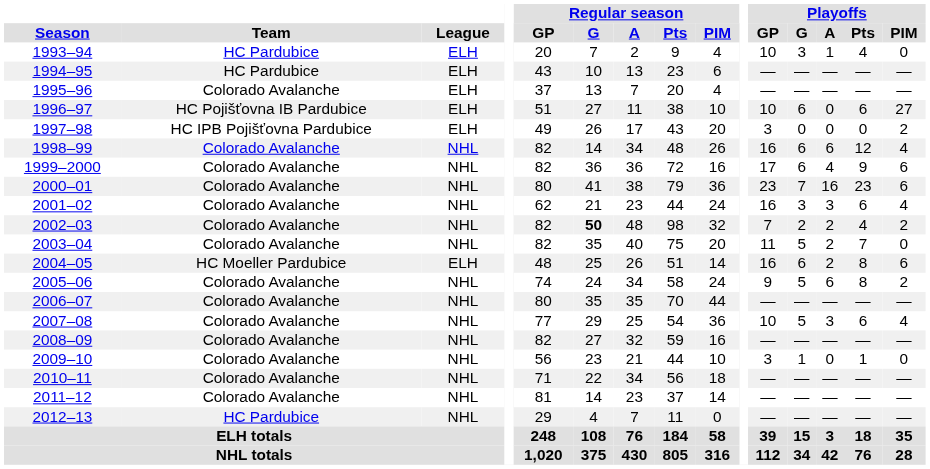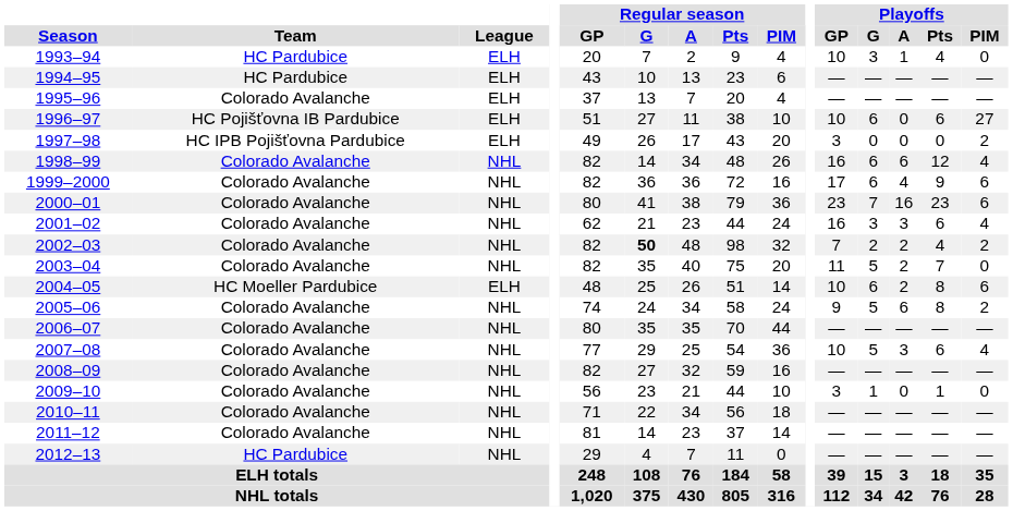 <table border="0" cellpadding="1" cellspacing="0" style="text-align:center; width:60em">
 <tr bgcolor="#e0e0e0">
 <th colspan="3" bgcolor="#ffffff"> </th>
 <th rowspan="99" bgcolor="#ffffff"> </th>
 <th colspan="5"><a href='#'>Regular season</a></th>
 <th rowspan="99" bgcolor="#ffffff"> </th>
 <th colspan="5"><a href='#'>Playoffs</a></th>
 </tr>
 <tr bgcolor="#e0e0e0">
 <th><a href='#'>Season</a></th>
 <th>Team</th>
 <th>League</th>
 <th>GP</th>
 <th><a href='#'>G</a></th>
 <th><a href='#'>A</a></th>
 <th><a href='#'>Pts</a></th>
 <th><a href='#'>PIM</a></th>
 <th>GP</th>
 <th>G</th>
 <th>A</th>
 <th>Pts</th>
 <th>PIM</th>
 </tr>
 <tr>
 <td><a href='#'>1993–94</a></td>
 <td><a href='#'>HC Pardubice</a></td>
 <td><a href='#'>ELH</a></td>
 <td>20</td>
 <td>7</td>
 <td>2</td>
 <td>9</td>
 <td>4</td>
 <td>10</td>
 <td>3</td>
 <td>1</td>
 <td>4</td>
 <td>0</td>
 </tr>
 <tr bgcolor="#f0f0f0">
 <td><a href='#'>1994–95</a></td>
 <td>HC Pardubice</td>
 <td>ELH</td>
 <td>43</td>
 <td>10</td>
 <td>13</td>
 <td>23</td>
 <td>6</td>
 <td>—</td>
 <td>—</td>
 <td>—</td>
 <td>—</td>
 <td>—</td>
 </tr>
 <tr>
 <td><a href='#'>1995–96</a></td>
 <td>Colorado Avalanche</td>
 <td>ELH</td>
 <td>37</td>
 <td>13</td>
 <td>7</td>
 <td>20</td>
 <td>4</td>
 <td>—</td>
 <td>—</td>
 <td>—</td>
 <td>—</td>
 <td>—</td>
 </tr>
 <tr bgcolor="#f0f0f0">
 <td><a href='#'>1996–97</a></td>
 <td>HC Pojišťovna IB Pardubice</td>
 <td>ELH</td>
 <td>51</td>
 <td>27</td>
 <td>11</td>
 <td>38</td>
 <td>10</td>
 <td>10</td>
 <td>6</td>
 <td>0</td>
 <td>6</td>
 <td>27</td>
 </tr>
 <tr>
 <td><a href='#'>1997–98</a></td>
 <td>HC IPB Pojišťovna Pardubice</td>
 <td>ELH</td>
 <td>49</td>
 <td>26</td>
 <td>17</td>
 <td>43</td>
 <td>20</td>
 <td>3</td>
 <td>0</td>
 <td>0</td>
 <td>0</td>
 <td>2</td>
 </tr>
 <tr bgcolor="#f0f0f0">
 <td><a href='#'>1998–99</a></td>
 <td><a href='#'>Colorado Avalanche</a></td>
 <td><a href='#'>NHL</a></td>
 <td>82</td>
 <td>14</td>
 <td>34</td>
 <td>48</td>
 <td>26</td>
 <td>16</td>
 <td>6</td>
 <td>6</td>
 <td>12</td>
 <td>4</td>
 </tr>
 <tr>
 <td><a href='#'>1999–2000</a></td>
 <td>Colorado Avalanche</td>
 <td>NHL</td>
 <td>82</td>
 <td>36</td>
 <td>36</td>
 <td>72</td>
 <td>16</td>
 <td>17</td>
 <td>6</td>
 <td>4</td>
 <td>9</td>
 <td>6</td>
 </tr>
 <tr bgcolor="#f0f0f0">
 <td><a href='#'>2000–01</a></td>
 <td>Colorado Avalanche</td>
 <td>NHL</td>
 <td>80</td>
 <td>41</td>
 <td>38</td>
 <td>79</td>
 <td>36</td>
 <td>23</td>
 <td>7</td>
 <td>16</td>
 <td>23</td>
 <td>6</td>
 </tr>
 <tr>
 <td><a href='#'>2001–02</a></td>
 <td>Colorado Avalanche</td>
 <td>NHL</td>
 <td>62</td>
 <td>21</td>
 <td>23</td>
 <td>44</td>
 <td>24</td>
 <td>16</td>
 <td>3</td>
 <td>3</td>
 <td>6</td>
 <td>4</td>
 </tr>
 <tr bgcolor="#f0f0f0">
 <td><a href='#'>2002–03</a></td>
 <td>Colorado Avalanche</td>
 <td>NHL</td>
 <td>82</td>
 <td><strong>50</strong></td>
 <td>48</td>
 <td>98</td>
 <td>32</td>
 <td>7</td>
 <td>2</td>
 <td>2</td>
 <td>4</td>
 <td>2</td>
 </tr>
 <tr>
 <td><a href='#'>2003–04</a></td>
 <td>Colorado Avalanche</td>
 <td>NHL</td>
 <td>82</td>
 <td>35</td>
 <td>40</td>
 <td>75</td>
 <td>20</td>
 <td>11</td>
 <td>5</td>
 <td>2</td>
 <td>7</td>
 <td>0</td>
 </tr>
 <tr bgcolor="#f0f0f0">
 <td><a href='#'>2004–05</a></td>
 <td>HC Moeller Pardubice</td>
 <td>ELH</td>
 <td>48</td>
 <td>25</td>
 <td>26</td>
 <td>51</td>
 <td>14</td>
-<td>16</td>
+<td>10</td>
 <td>6</td>
 <td>2</td>
 <td>8</td>
 <td>6</td>
 </tr>
 <tr>
 <td><a href='#'>2005–06</a></td>
 <td>Colorado Avalanche</td>
 <td>NHL</td>
 <td>74</td>
 <td>24</td>
 <td>34</td>
 <td>58</td>
 <td>24</td>
 <td>9</td>
 <td>5</td>
 <td>6</td>
 <td>8</td>
 <td>2</td>
 </tr>
 <tr bgcolor="#f0f0f0">
 <td><a href='#'>2006–07</a></td>
 <td>Colorado Avalanche</td>
 <td>NHL</td>
 <td>80</td>
 <td>35</td>
 <td>35</td>
 <td>70</td>
 <td>44</td>
 <td>—</td>
 <td>—</td>
 <td>—</td>
 <td>—</td>
 <td>—</td>
 </tr>
 <tr>
 <td><a href='#'>2007–08</a></td>
 <td>Colorado Avalanche</td>
 <td>NHL</td>
 <td>77</td>
 <td>29</td>
 <td>25</td>
 <td>54</td>
 <td>36</td>
 <td>10</td>
 <td>5</td>
 <td>3</td>
 <td>6</td>
 <td>4</td>
 </tr>
 <tr bgcolor="#f0f0f0">
 <td><a href='#'>2008–09</a></td>
 <td>Colorado Avalanche</td>
 <td>NHL</td>
 <td>82</td>
 <td>27</td>
 <td>32</td>
 <td>59</td>
 <td>16</td>
 <td>—</td>
 <td>—</td>
 <td>—</td>
 <td>—</td>
 <td>—</td>
 </tr>
 <tr>
 <td><a href='#'>2009–10</a></td>
 <td>Colorado Avalanche</td>
 <td>NHL</td>
 <td>56</td>
 <td>23</td>
 <td>21</td>
 <td>44</td>
 <td>10</td>
 <td>3</td>
 <td>1</td>
 <td>0</td>
 <td>1</td>
 <td>0</td>
 </tr>
 <tr bgcolor="#f0f0f0">
 <td><a href='#'>2010–11</a></td>
 <td>Colorado Avalanche</td>
 <td>NHL</td>
 <td>71</td>
 <td>22</td>
 <td>34</td>
 <td>56</td>
 <td>18</td>
 <td>—</td>
 <td>—</td>
 <td>—</td>
 <td>—</td>
 <td>—</td>
 </tr>
 <tr>
 <td><a href='#'>2011–12</a></td>
 <td>Colorado Avalanche</td>
 <td>NHL</td>
 <td>81</td>
 <td>14</td>
 <td>23</td>
 <td>37</td>
 <td>14</td>
 <td>—</td>
 <td>—</td>
 <td>—</td>
 <td>—</td>
 <td>—</td>
 </tr>
 <tr bgcolor="#f0f0f0">
 <td><a href='#'>2012–13</a></td>
 <td><a href='#'>HC Pardubice</a></td>
 <td>NHL</td>
 <td>29</td>
 <td>4</td>
 <td>7</td>
 <td>11</td>
 <td>0</td>
 <td>—</td>
 <td>—</td>
 <td>—</td>
 <td>—</td>
 <td>—</td>
 </tr>
 <tr bgcolor="#e0e0e0">
 <th colspan="3">ELH totals</th>
 <th>248</th>
 <th>108</th>
 <th>76</th>
 <th>184</th>
 <th>58</th>
 <th>39</th>
 <th>15</th>
 <th>3</th>
 <th>18</th>
 <th>35</th>
 </tr>
 <tr bgcolor="#e0e0e0">
 <th colspan="3">NHL totals</th>
 <th>1,020</th>
 <th>375</th>
 <th>430</th>
 <th>805</th>
 <th>316</th>
 <th>112</th>
 <th>34</th>
 <th>42</th>
 <th>76</th>
 <th>28</th>
 </tr>
 </table>
